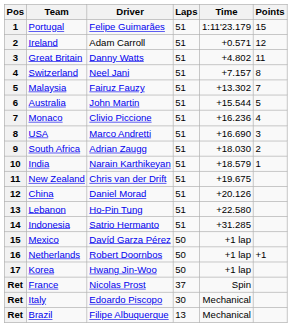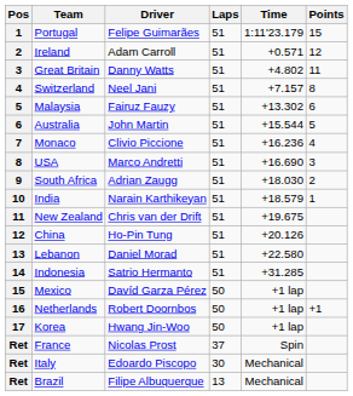 <table class="wikitable" style="font-size:95%">
 <tr>
 <th>Pos</th>
 <th>Team</th>
 <th>Driver</th>
 <th>Laps</th>
 <th>Time</th>
 <th>Points</th>
 </tr>
 <tr>
 <th>1</th>
 <td> <a href='#'>Portugal</a></td>
 <td><a href='#'>Felipe Guimarães</a></td>
 <td>51</td>
 <td>1:11'23.179</td>
 <td>15</td>
 </tr>
 <tr>
 <th>2</th>
 <td> <a href='#'>Ireland</a></td>
 <td>Adam Carroll</td>
 <td>51</td>
 <td align=right>+0.571</td>
 <td>12</td>
 </tr>
 <tr>
 <th>3</th>
 <td> <a href='#'>Great Britain</a></td>
 <td><a href='#'>Danny Watts</a></td>
 <td>51</td>
 <td align=right>+4.802</td>
 <td>11</td>
 </tr>
 <tr>
 <th>4</th>
 <td> <a href='#'>Switzerland</a></td>
 <td><a href='#'>Neel Jani</a></td>
 <td>51</td>
 <td align=right>+7.157</td>
 <td>8</td>
 </tr>
 <tr>
 <th>5</th>
 <td> <a href='#'>Malaysia</a></td>
 <td><a href='#'>Fairuz Fauzy</a></td>
 <td>51</td>
 <td align=right>+13.302</td>
-<td>7</td>
+<td>6</td>
 </tr>
 <tr>
 <th>6</th>
 <td> <a href='#'>Australia</a></td>
 <td><a href='#'>John Martin</a></td>
 <td>51</td>
 <td align=right>+15.544</td>
 <td>5</td>
 </tr>
 <tr>
 <th>7</th>
 <td> <a href='#'>Monaco</a></td>
 <td><a href='#'>Clivio Piccione</a></td>
 <td>51</td>
 <td align=right>+16.236</td>
 <td>4</td>
 </tr>
 <tr>
 <th>8</th>
 <td> <a href='#'>USA</a></td>
 <td><a href='#'>Marco Andretti</a></td>
 <td>51</td>
 <td align=right>+16.690</td>
 <td>3</td>
 </tr>
 <tr>
 <th>9</th>
 <td> <a href='#'>South Africa</a></td>
 <td><a href='#'>Adrian Zaugg</a></td>
 <td>51</td>
 <td align=right>+18.030</td>
 <td>2</td>
 </tr>
 <tr>
 <th>10</th>
 <td> <a href='#'>India</a></td>
 <td><a href='#'>Narain Karthikeyan</a></td>
 <td>51</td>
 <td align=right>+18.579</td>
 <td>1</td>
 </tr>
 <tr>
 <th>11</th>
 <td> <a href='#'>New Zealand</a></td>
 <td><a href='#'>Chris van der Drift</a></td>
 <td>51</td>
 <td align=right>+19.675</td>
 <td></td>
 </tr>
 <tr>
 <th>12</th>
 <td> <a href='#'>China</a></td>
-<td><a href='#'>Daniel Morad</a></td>
+<td><a href='#'>Ho-Pin Tung</a></td>
 <td>51</td>
 <td align=right>+20.126</td>
 <td></td>
 </tr>
 <tr>
 <th>13</th>
 <td> <a href='#'>Lebanon</a></td>
-<td><a href='#'>Ho-Pin Tung</a></td>
+<td><a href='#'>Daniel Morad</a></td>
 <td>51</td>
 <td align=right>+22.580</td>
 <td></td>
 </tr>
 <tr>
 <th>14</th>
 <td> <a href='#'>Indonesia</a></td>
 <td><a href='#'>Satrio Hermanto</a></td>
 <td>51</td>
 <td align=right>+31.285</td>
 <td></td>
 </tr>
 <tr>
 <th>15</th>
 <td> <a href='#'>Mexico</a></td>
 <td><a href='#'>Davíd Garza Pérez</a></td>
 <td>50</td>
 <td align=right>+1 lap</td>
 <td></td>
 </tr>
 <tr>
 <th>16</th>
 <td> <a href='#'>Netherlands</a></td>
 <td><a href='#'>Robert Doornbos</a></td>
 <td>50</td>
 <td align=right>+1 lap</td>
 <td>+1</td>
 </tr>
 <tr>
 <th>17</th>
 <td> <a href='#'>Korea</a></td>
 <td><a href='#'>Hwang Jin-Woo</a></td>
 <td>50</td>
 <td align=right>+1 lap</td>
 <td></td>
 </tr>
 <tr>
 <th>Ret</th>
 <td> <a href='#'>France</a></td>
 <td><a href='#'>Nicolas Prost</a></td>
 <td>37</td>
 <td align=right>Spin</td>
 <td></td>
 </tr>
 <tr>
 <th>Ret</th>
 <td> <a href='#'>Italy</a></td>
 <td><a href='#'>Edoardo Piscopo</a></td>
 <td>30</td>
 <td align=right>Mechanical</td>
 <td></td>
 </tr>
 <tr>
 <th>Ret</th>
 <td> <a href='#'>Brazil</a></td>
 <td><a href='#'>Filipe Albuquerque</a></td>
 <td>13</td>
 <td align=right>Mechanical</td>
 <td></td>
 </tr>
 </table>
